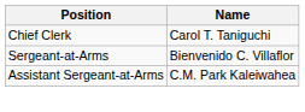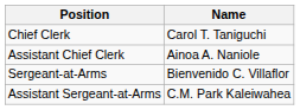 <table class=wikitable>
 <tr>
 <th>Position</th>
 <th>Name</th>
 </tr>
 <tr>
 <td>Chief Clerk</td>
 <td>Carol T. Taniguchi</td>
 </tr>
 <tr>
+<td>Assistant Chief Clerk</td>
+<td>Ainoa A. Naniole</td>
+</tr>
+<tr>
 <td>Sergeant-at-Arms</td>
 <td>Bienvenido C. Villaflor</td>
 </tr>
 <tr>
 <td>Assistant Sergeant-at-Arms</td>
 <td>C.M. Park Kaleiwahea</td>
 </tr>
 </table>
